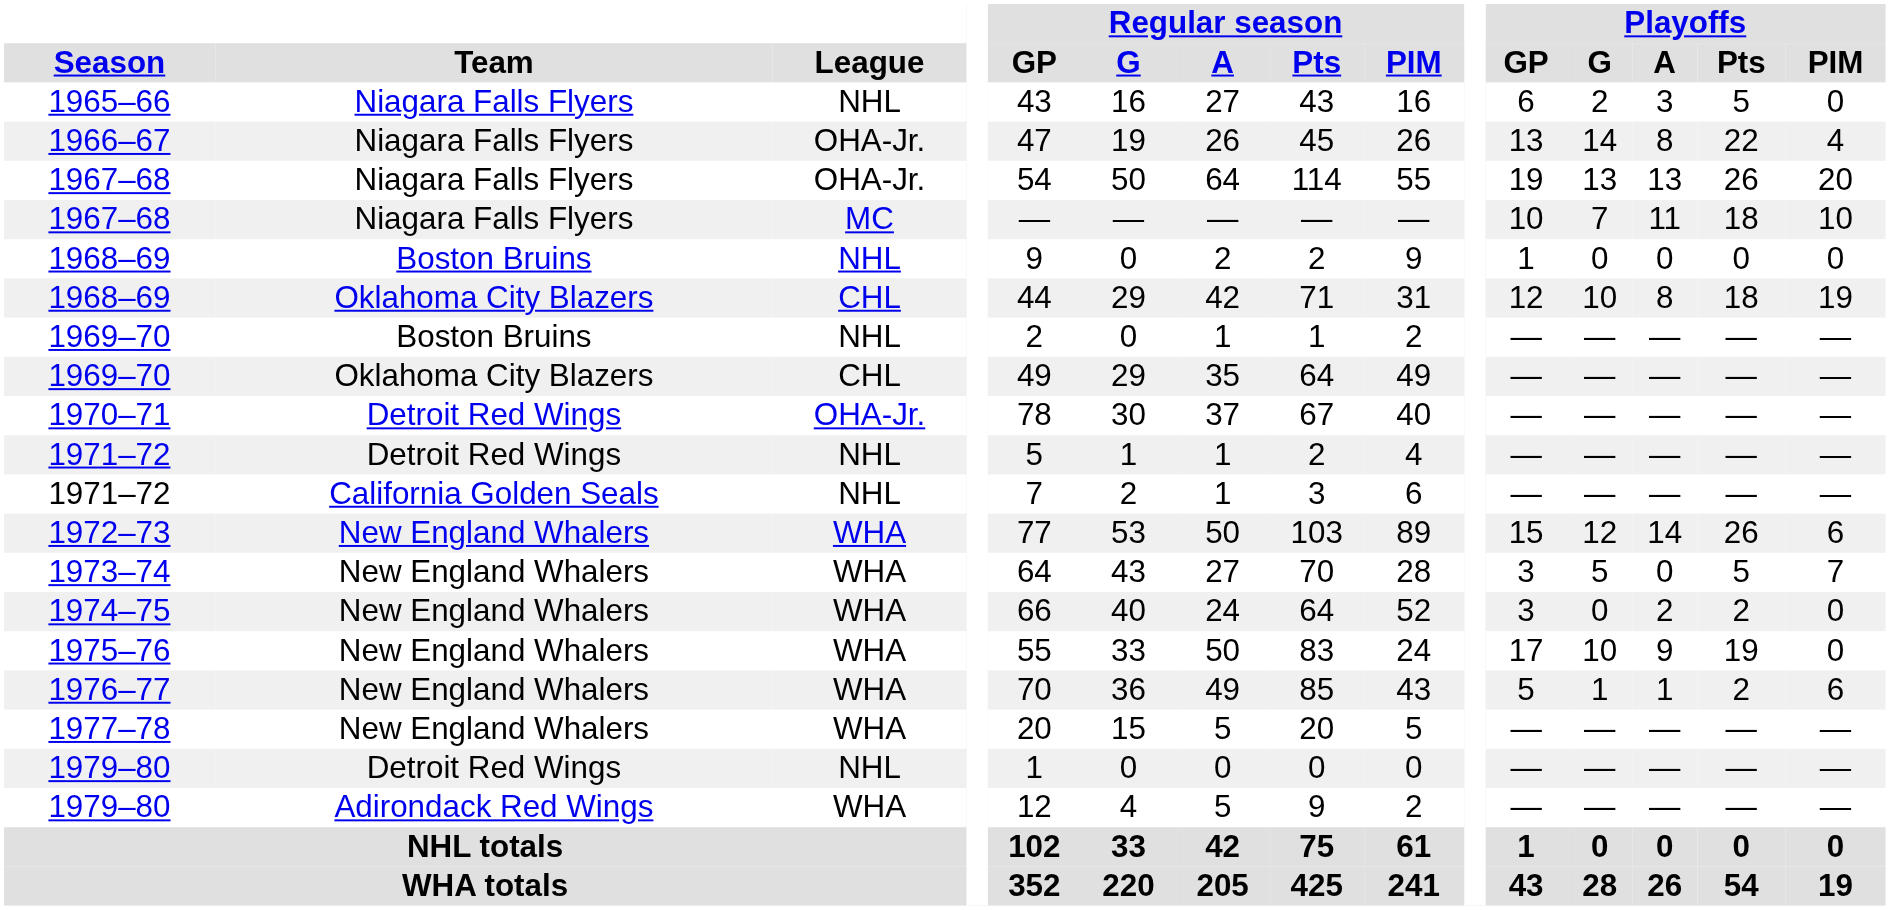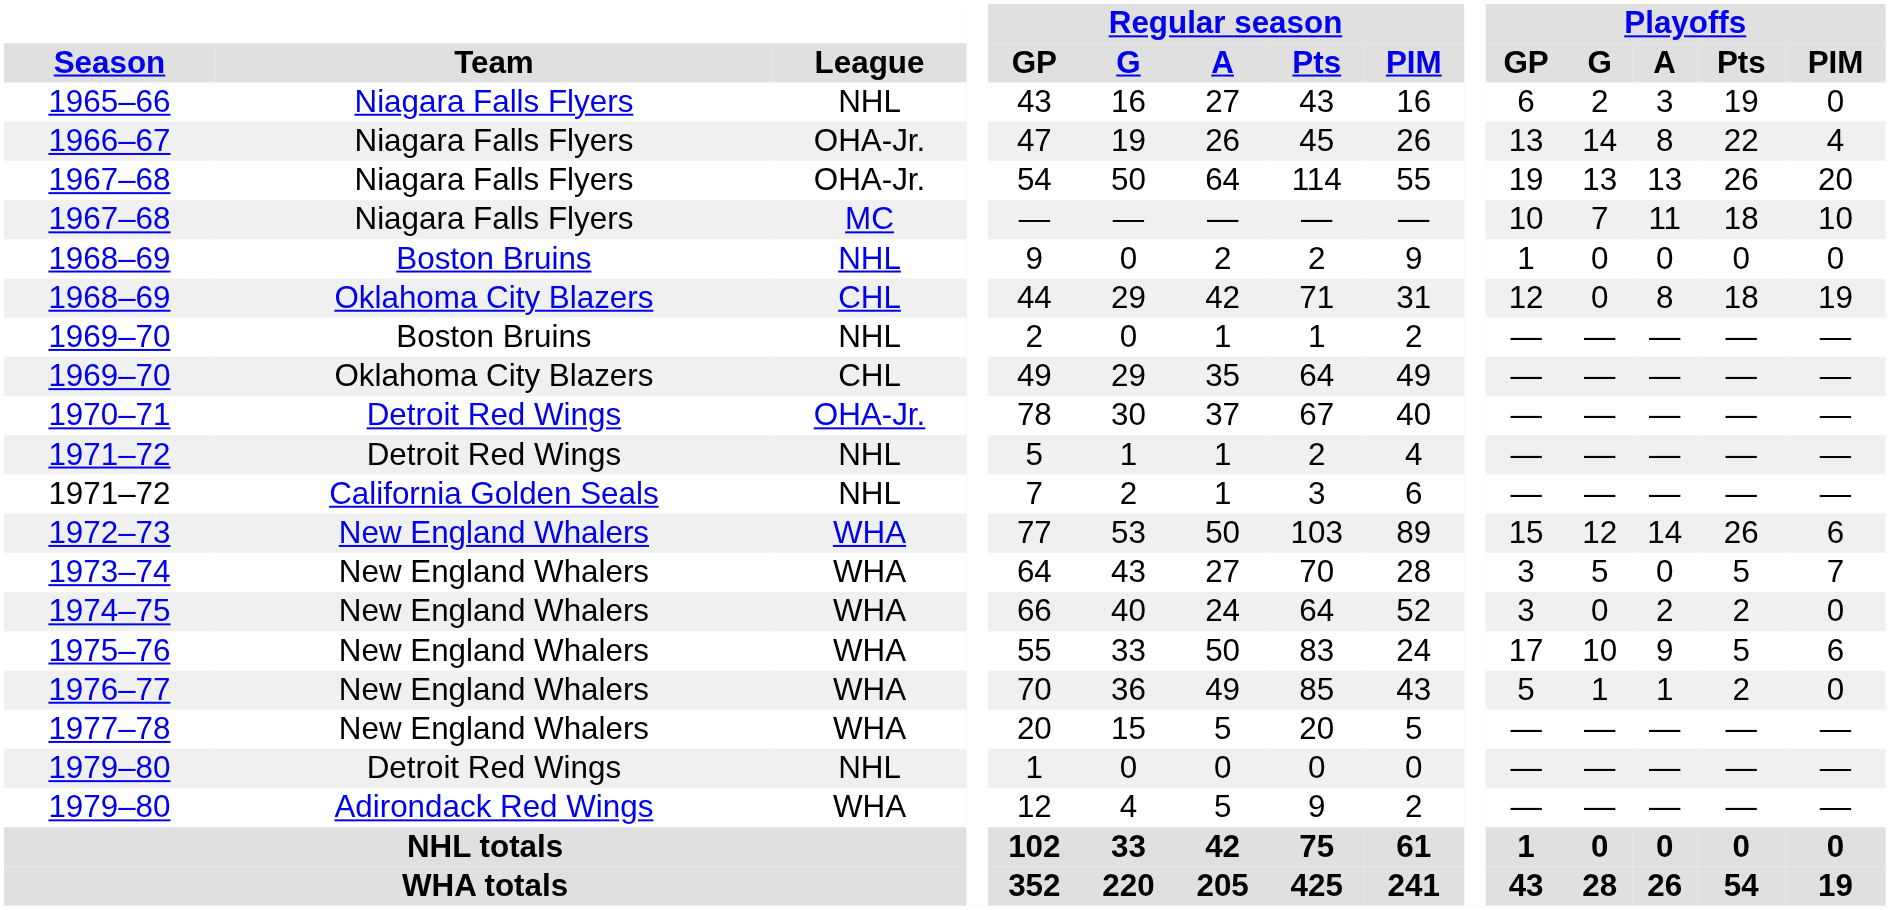 <table border="0" cellpadding="1" cellspacing="0" style="text-align:center; width:60em">
 <tr bgcolor="#e0e0e0">
 <th colspan="3" bgcolor="#ffffff"> </th>
 <th rowspan="99" bgcolor="#ffffff"> </th>
 <th colspan="5"><a href='#'>Regular season</a></th>
 <th rowspan="99" bgcolor="#ffffff"> </th>
 <th colspan="5"><a href='#'>Playoffs</a></th>
 </tr>
 <tr bgcolor="#e0e0e0">
 <th><a href='#'>Season</a></th>
 <th>Team</th>
 <th>League</th>
 <th>GP</th>
 <th><a href='#'>G</a></th>
 <th><a href='#'>A</a></th>
 <th><a href='#'>Pts</a></th>
 <th><a href='#'>PIM</a></th>
 <th>GP</th>
 <th>G</th>
 <th>A</th>
 <th>Pts</th>
 <th>PIM</th>
 </tr>
 <tr>
 <td><a href='#'>1965–66</a></td>
 <td><a href='#'>Niagara Falls Flyers</a></td>
 <td>NHL</td>
 <td>43</td>
 <td>16</td>
 <td>27</td>
 <td>43</td>
 <td>16</td>
 <td>6</td>
 <td>2</td>
 <td>3</td>
-<td>5</td>
+<td>19</td>
 <td>0</td>
 </tr>
 <tr bgcolor="#f0f0f0">
 <td><a href='#'>1966–67</a></td>
 <td>Niagara Falls Flyers</td>
 <td>OHA-Jr.</td>
 <td>47</td>
 <td>19</td>
 <td>26</td>
 <td>45</td>
 <td>26</td>
 <td>13</td>
 <td>14</td>
 <td>8</td>
 <td>22</td>
 <td>4</td>
 </tr>
 <tr>
 <td><a href='#'>1967–68</a></td>
 <td>Niagara Falls Flyers</td>
 <td>OHA-Jr.</td>
 <td>54</td>
 <td>50</td>
 <td>64</td>
 <td>114</td>
 <td>55</td>
 <td>19</td>
 <td>13</td>
 <td>13</td>
 <td>26</td>
 <td>20</td>
 </tr>
 <tr bgcolor="#f0f0f0">
 <td><a href='#'>1967–68</a></td>
 <td>Niagara Falls Flyers</td>
 <td><a href='#'>MC</a></td>
 <td>—</td>
 <td>—</td>
 <td>—</td>
 <td>—</td>
 <td>—</td>
 <td>10</td>
 <td>7</td>
 <td>11</td>
 <td>18</td>
 <td>10</td>
 </tr>
 <tr>
 <td><a href='#'>1968–69</a></td>
 <td><a href='#'>Boston Bruins</a></td>
 <td><a href='#'>NHL</a></td>
 <td>9</td>
 <td>0</td>
 <td>2</td>
 <td>2</td>
 <td>9</td>
 <td>1</td>
 <td>0</td>
 <td>0</td>
 <td>0</td>
 <td>0</td>
 </tr>
 <tr bgcolor="#f0f0f0">
 <td><a href='#'>1968–69</a></td>
 <td><a href='#'>Oklahoma City Blazers</a></td>
 <td><a href='#'>CHL</a></td>
 <td>44</td>
 <td>29</td>
 <td>42</td>
 <td>71</td>
 <td>31</td>
 <td>12</td>
-<td>10</td>
+<td>0</td>
 <td>8</td>
 <td>18</td>
 <td>19</td>
 </tr>
 <tr>
 <td><a href='#'>1969–70</a></td>
 <td>Boston Bruins</td>
 <td>NHL</td>
 <td>2</td>
 <td>0</td>
 <td>1</td>
 <td>1</td>
 <td>2</td>
 <td>—</td>
 <td>—</td>
 <td>—</td>
 <td>—</td>
 <td>—</td>
 </tr>
 <tr bgcolor="#f0f0f0">
 <td><a href='#'>1969–70</a></td>
 <td>Oklahoma City Blazers</td>
 <td>CHL</td>
 <td>49</td>
 <td>29</td>
 <td>35</td>
 <td>64</td>
 <td>49</td>
 <td>—</td>
 <td>—</td>
 <td>—</td>
 <td>—</td>
 <td>—</td>
 </tr>
 <tr>
 <td><a href='#'>1970–71</a></td>
 <td><a href='#'>Detroit Red Wings</a></td>
 <td><a href='#'>OHA-Jr.</a></td>
 <td>78</td>
 <td>30</td>
 <td>37</td>
 <td>67</td>
 <td>40</td>
 <td>—</td>
 <td>—</td>
 <td>—</td>
 <td>—</td>
 <td>—</td>
 </tr>
 <tr bgcolor="#f0f0f0">
 <td><a href='#'>1971–72</a></td>
 <td>Detroit Red Wings</td>
 <td>NHL</td>
 <td>5</td>
 <td>1</td>
 <td>1</td>
 <td>2</td>
 <td>4</td>
 <td>—</td>
 <td>—</td>
 <td>—</td>
 <td>—</td>
 <td>—</td>
 </tr>
 <tr>
 <td>1971–72</td>
 <td><a href='#'>California Golden Seals</a></td>
 <td>NHL</td>
 <td>7</td>
 <td>2</td>
 <td>1</td>
 <td>3</td>
 <td>6</td>
 <td>—</td>
 <td>—</td>
 <td>—</td>
 <td>—</td>
 <td>—</td>
 </tr>
 <tr bgcolor="#f0f0f0">
 <td><a href='#'>1972–73</a></td>
 <td><a href='#'>New England Whalers</a></td>
 <td><a href='#'>WHA</a></td>
 <td>77</td>
 <td>53</td>
 <td>50</td>
 <td>103</td>
 <td>89</td>
 <td>15</td>
 <td>12</td>
 <td>14</td>
 <td>26</td>
 <td>6</td>
 </tr>
 <tr>
 <td><a href='#'>1973–74</a></td>
 <td>New England Whalers</td>
 <td>WHA</td>
 <td>64</td>
 <td>43</td>
 <td>27</td>
 <td>70</td>
 <td>28</td>
 <td>3</td>
 <td>5</td>
 <td>0</td>
 <td>5</td>
 <td>7</td>
 </tr>
 <tr bgcolor="#f0f0f0">
 <td><a href='#'>1974–75</a></td>
 <td>New England Whalers</td>
 <td>WHA</td>
 <td>66</td>
 <td>40</td>
 <td>24</td>
 <td>64</td>
 <td>52</td>
 <td>3</td>
 <td>0</td>
 <td>2</td>
 <td>2</td>
 <td>0</td>
 </tr>
 <tr>
 <td><a href='#'>1975–76</a></td>
 <td>New England Whalers</td>
 <td>WHA</td>
 <td>55</td>
 <td>33</td>
 <td>50</td>
 <td>83</td>
 <td>24</td>
 <td>17</td>
 <td>10</td>
 <td>9</td>
-<td>19</td>
-<td>0</td>
+<td>5</td>
+<td>6</td>
 </tr>
 <tr bgcolor="#f0f0f0">
 <td><a href='#'>1976–77</a></td>
 <td>New England Whalers</td>
 <td>WHA</td>
 <td>70</td>
 <td>36</td>
 <td>49</td>
 <td>85</td>
 <td>43</td>
 <td>5</td>
 <td>1</td>
 <td>1</td>
 <td>2</td>
-<td>6</td>
+<td>0</td>
 </tr>
 <tr>
 <td><a href='#'>1977–78</a></td>
 <td>New England Whalers</td>
 <td>WHA</td>
 <td>20</td>
 <td>15</td>
 <td>5</td>
 <td>20</td>
 <td>5</td>
 <td>—</td>
 <td>—</td>
 <td>—</td>
 <td>—</td>
 <td>—</td>
 </tr>
 <tr bgcolor="#f0f0f0">
 <td><a href='#'>1979–80</a></td>
 <td>Detroit Red Wings</td>
 <td>NHL</td>
 <td>1</td>
 <td>0</td>
 <td>0</td>
 <td>0</td>
 <td>0</td>
 <td>—</td>
 <td>—</td>
 <td>—</td>
 <td>—</td>
 <td>—</td>
 </tr>
 <tr>
 <td><a href='#'>1979–80</a></td>
 <td><a href='#'>Adirondack Red Wings</a></td>
 <td>WHA</td>
 <td>12</td>
 <td>4</td>
 <td>5</td>
 <td>9</td>
 <td>2</td>
 <td>—</td>
 <td>—</td>
 <td>—</td>
 <td>—</td>
 <td>—</td>
 </tr>
 <tr bgcolor="#e0e0e0">
 <th colspan="3">NHL totals</th>
 <th>102</th>
 <th>33</th>
 <th>42</th>
 <th>75</th>
 <th>61</th>
 <th>1</th>
 <th>0</th>
 <th>0</th>
 <th>0</th>
 <th>0</th>
 </tr>
 <tr bgcolor="#e0e0e0">
 <th colspan="3">WHA totals</th>
 <th>352</th>
 <th>220</th>
 <th>205</th>
 <th>425</th>
 <th>241</th>
 <th>43</th>
 <th>28</th>
 <th>26</th>
 <th>54</th>
 <th>19</th>
 </tr>
 </table>
